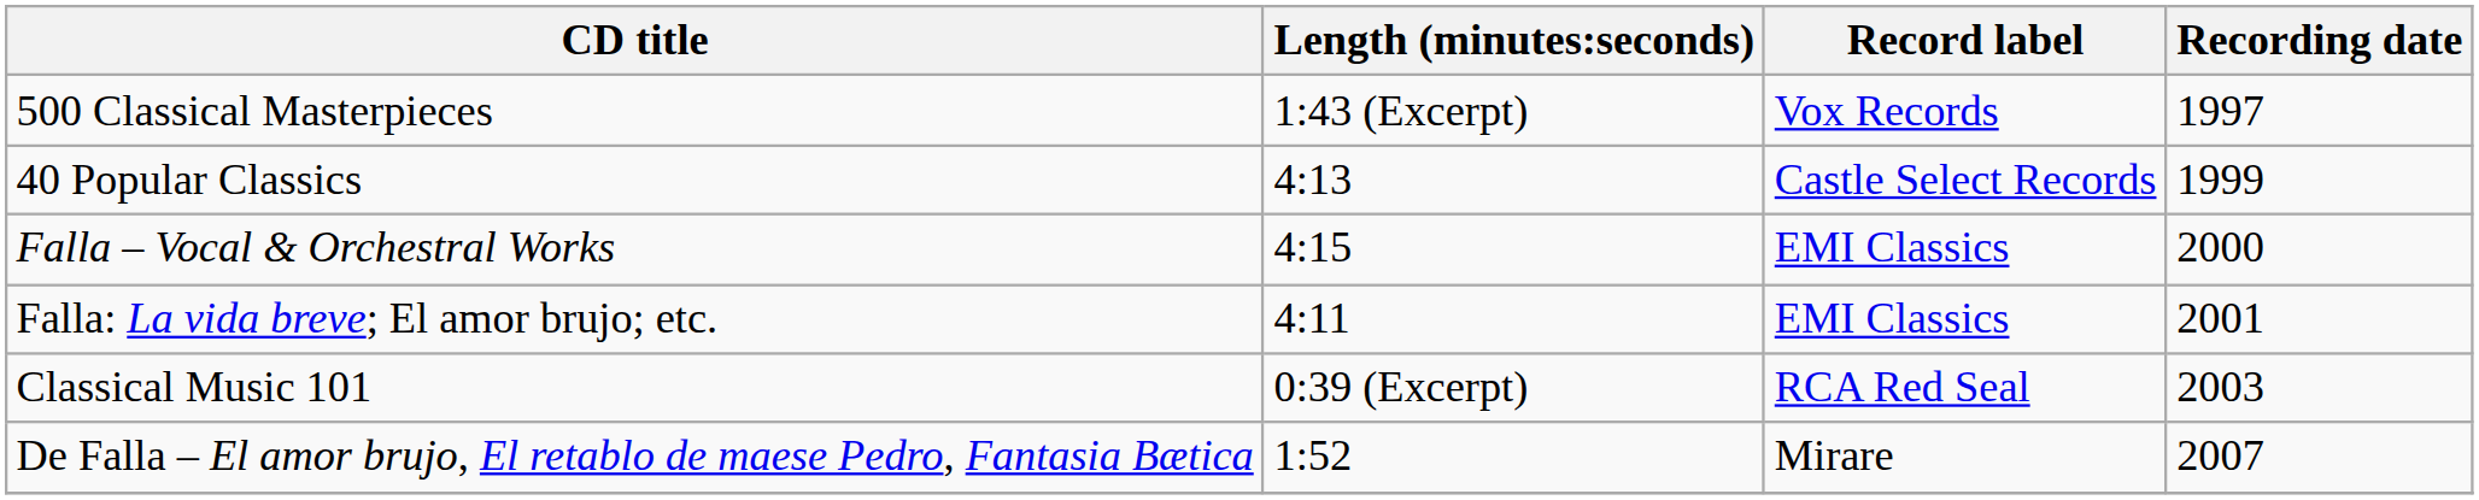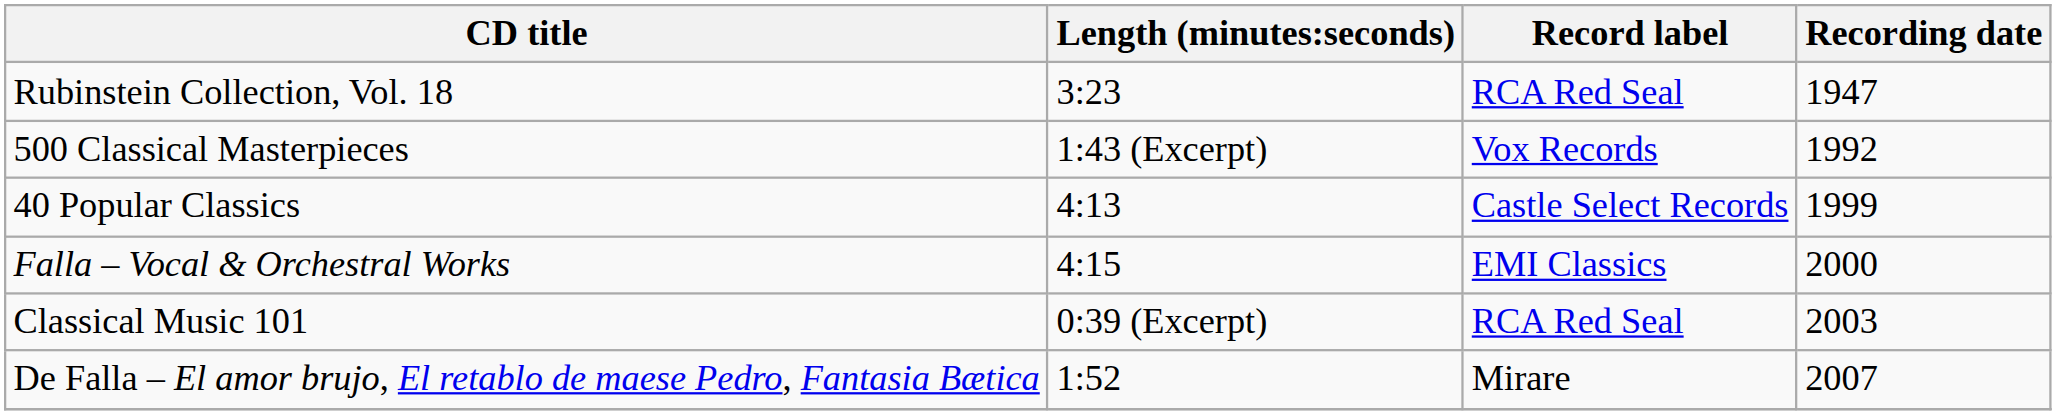 <table class="wikitable">
 <tr>
 <th>CD title</th>
 <th>Length (minutes:seconds)</th>
 <th>Record label</th>
 <th>Recording date</th>
 </tr>
 <tr>
+<td>Rubinstein Collection, Vol. 18</td>
+<td>3:23</td>
+<td><a href='#'>RCA Red Seal</a></td>
+<td>1947</td>
+</tr>
+<tr>
 <td>500 Classical Masterpieces</td>
 <td>1:43 (Excerpt)</td>
 <td><a href='#'>Vox Records</a></td>
-<td>1997</td>
+<td>1992</td>
 </tr>
 <tr>
 <td>40 Popular Classics</td>
 <td>4:13</td>
 <td><a href='#'>Castle Select Records</a></td>
 <td>1999</td>
 </tr>
 <tr>
 <td><em>Falla – Vocal & Orchestral Works</em></td>
 <td>4:15</td>
 <td><a href='#'>EMI Classics</a></td>
 <td>2000</td>
-</tr>
-<tr>
-<td>Falla: <em><a href='#'>La vida breve</a></em>; El amor brujo; etc.</td>
-<td>4:11</td>
-<td><a href='#'>EMI Classics</a></td>
-<td>2001</td>
 </tr>
 <tr>
 <td>Classical Music 101</td>
 <td>0:39 (Excerpt)</td>
 <td><a href='#'>RCA Red Seal</a></td>
 <td>2003</td>
 </tr>
 <tr>
 <td>De Falla – <em>El amor brujo</em>, <em><a href='#'>El retablo de maese Pedro</a></em>, <em><a href='#'>Fantasia Bætica</a></em></td>
 <td>1:52</td>
 <td>Mirare</td>
 <td>2007</td>
 </tr>
 <tr>
 </tr>
 </table>
